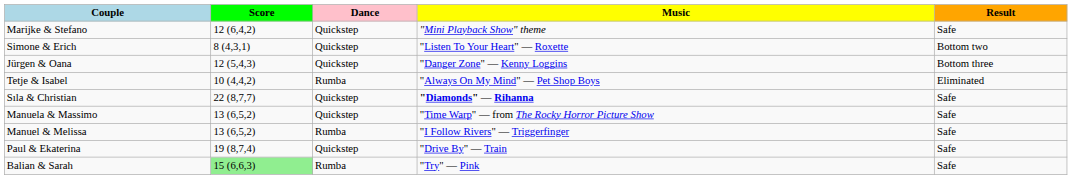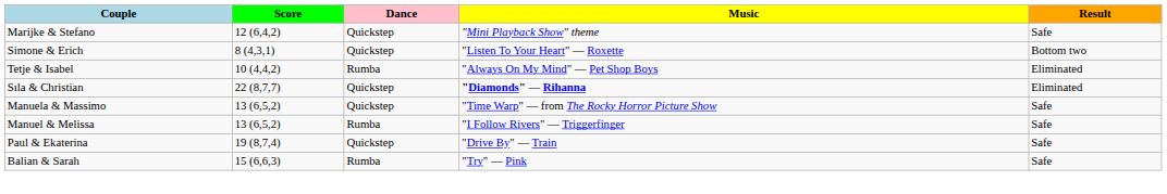 <table class="wikitable" style="width:80%;">
 <tr>
 <th style="background:lightblue;">Couple</th>
 <th style="background:lime;">Score</th>
 <th style="background:pink;">Dance</th>
 <th style="background:yellow;">Music</th>
 <th style="background:orange;">Result</th>
 </tr>
 <tr>
 <td>Marijke & Stefano</td>
 <td>12 (6,4,2)</td>
 <td>Quickstep</td>
 <td><em>"<a href='#'>Mini Playback Show</a>" theme</em></td>
 <td>Safe</td>
 </tr>
 <tr>
 <td>Simone & Erich</td>
 <td>8 (4,3,1)</td>
 <td>Quickstep</td>
 <td>"<a href='#'>Listen To Your Heart</a>" — <a href='#'>Roxette</a></td>
 <td>Bottom two</td>
 </tr>
 <tr>
-<td>Jürgen & Oana</td>
-<td>12 (5,4,3)</td>
-<td>Quickstep</td>
-<td>"<a href='#'>Danger Zone</a>" — <a href='#'>Kenny Loggins</a></td>
-<td>Bottom three</td>
-</tr>
-<tr>
 <td>Tetje & Isabel</td>
 <td>10 (4,4,2)</td>
 <td>Rumba</td>
 <td>"<a href='#'>Always On My Mind</a>" — <a href='#'>Pet Shop Boys</a></td>
 <td>Eliminated</td>
 </tr>
 <tr>
 <td>Sıla & Christian</td>
 <td>22 (8,7,7)</td>
 <td>Quickstep</td>
 <td><strong>"<a href='#'>Diamonds</a>" — <a href='#'>Rihanna</a></strong></td>
-<td>Safe</td>
+<td>Eliminated</td>
 </tr>
 <tr>
 <td>Manuela & Massimo</td>
 <td>13 (6,5,2)</td>
 <td>Quickstep</td>
 <td>"<a href='#'>Time Warp</a>" — from <em><a href='#'>The Rocky Horror Picture Show</a></em></td>
 <td>Safe</td>
 </tr>
 <tr>
 <td>Manuel & Melissa</td>
 <td>13 (6,5,2)</td>
 <td>Rumba</td>
 <td>"<a href='#'>I Follow Rivers</a>" — <a href='#'>Triggerfinger</a></td>
 <td>Safe</td>
 </tr>
 <tr>
 <td>Paul & Ekaterina</td>
 <td>19 (8,7,4)</td>
 <td>Quickstep</td>
 <td>"<a href='#'>Drive By</a>" — <a href='#'>Train</a></td>
 <td>Safe</td>
 </tr>
 <tr>
 <td>Balian & Sarah</td>
-<td style="background: lightgreen;">15 (6,6,3)</td>
+<td>15 (6,6,3)</td>
 <td>Rumba</td>
 <td>"<a href='#'>Try</a>" — <a href='#'>Pink</a></td>
 <td>Safe</td>
 </tr>
 </table>
